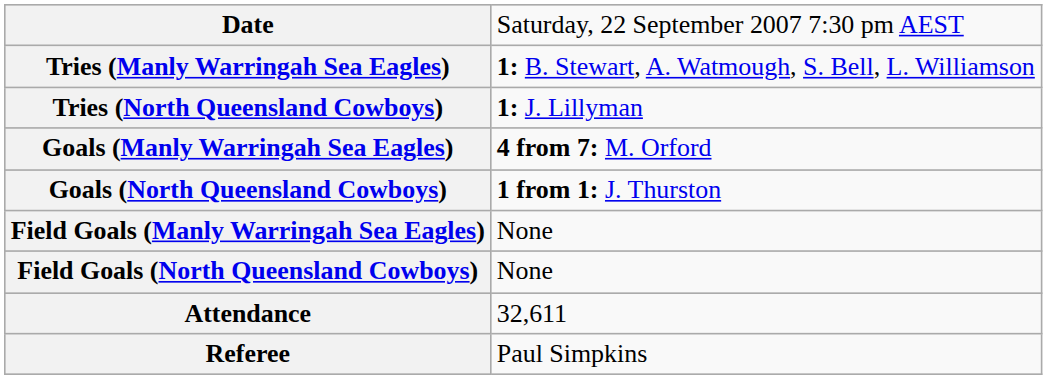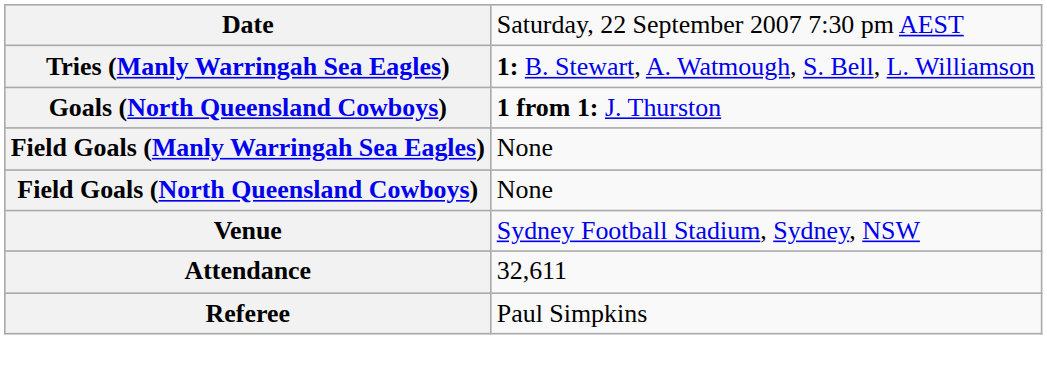 <table class="wikitable">
 <tr>
 <th>Date</th>
 <td>Saturday, 22 September 2007 7:30 pm <a href='#'>AEST</a></td>
 </tr>
 <tr>
 <th>Tries (<a href='#'>Manly Warringah Sea Eagles</a>)</th>
 <td><strong>1:</strong> <a href='#'>B. Stewart</a>, <a href='#'>A. Watmough</a>, <a href='#'>S. Bell</a>, <a href='#'>L. Williamson</a></td>
-</tr>
-<tr>
-<th>Tries (<a href='#'>North Queensland Cowboys</a>)</th>
-<td><strong>1:</strong> <a href='#'>J. Lillyman</a></td>
-</tr>
-<tr>
-<th>Goals (<a href='#'>Manly Warringah Sea Eagles</a>)</th>
-<td><strong>4 from 7:</strong> <a href='#'>M. Orford</a></td>
 </tr>
 <tr>
 <th>Goals (<a href='#'>North Queensland Cowboys</a>)</th>
 <td><strong>1 from 1:</strong> <a href='#'>J. Thurston</a></td>
 </tr>
 <tr>
 <th>Field Goals (<a href='#'>Manly Warringah Sea Eagles</a>)</th>
 <td>None</td>
 </tr>
 <tr>
 <th>Field Goals (<a href='#'>North Queensland Cowboys</a>)</th>
 <td>None</td>
 </tr>
 <tr>
+<th>Venue</th>
+<td><a href='#'>Sydney Football Stadium</a>, <a href='#'>Sydney</a>, <a href='#'>NSW</a></td>
+</tr>
+<tr>
 <th>Attendance</th>
 <td>32,611</td>
 </tr>
 <tr>
 <th>Referee</th>
 <td>Paul Simpkins</td>
 </tr>
 </table>
